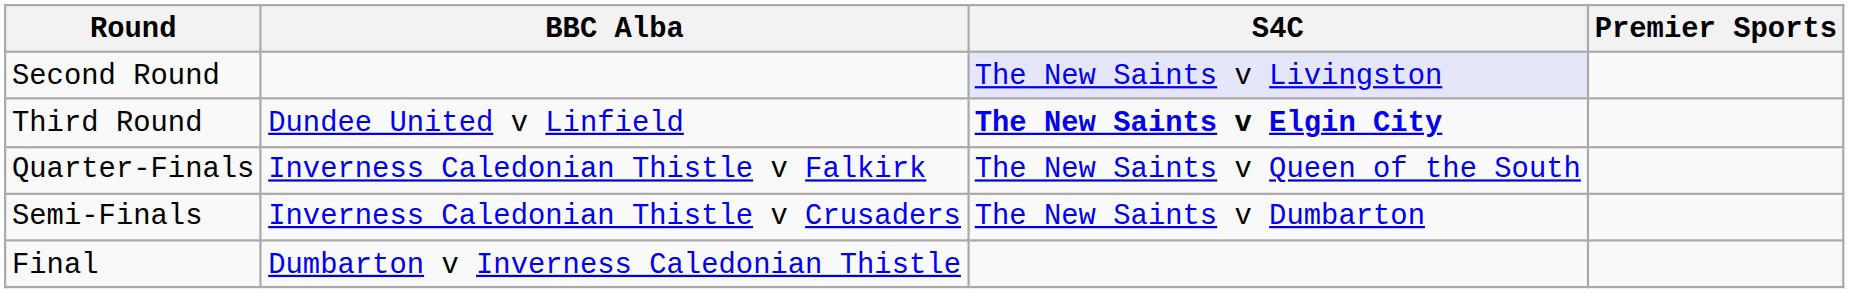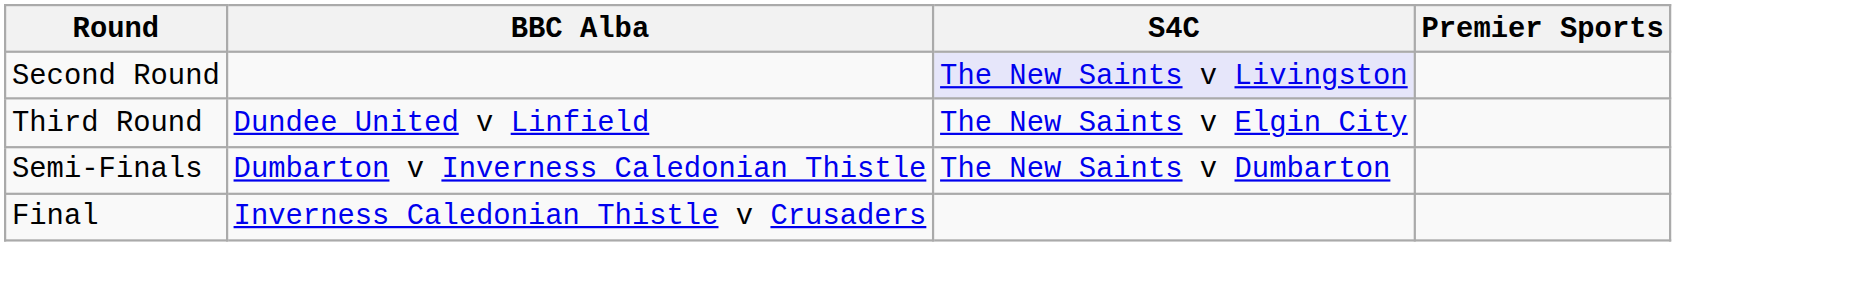 <table class="wikitable">
 <tr>
 <th>Round</th>
 <th>BBC Alba</th>
 <th>S4C</th>
 <th>Premier Sports</th>
 </tr>
 <tr>
 <td>Second Round</td>
 <td></td>
 <td style="background: lavender;"><a href='#'>The New Saints</a> v <a href='#'>Livingston</a></td>
 <td></td>
 </tr>
 <tr>
 <td>Third Round</td>
 <td><a href='#'>Dundee United</a> v <a href='#'>Linfield</a></td>
-<td><strong><a href='#'>The New Saints</a> v <a href='#'>Elgin City</a></strong></td>
-<td></td>
-</tr>
-<tr>
-<td>Quarter-Finals</td>
-<td><a href='#'>Inverness Caledonian Thistle</a> v <a href='#'>Falkirk</a></td>
-<td><a href='#'>The New Saints</a> v <a href='#'>Queen of the South</a></td>
+<td><a href='#'>The New Saints</a> v <a href='#'>Elgin City</a></td>
 <td></td>
 </tr>
 <tr>
 <td>Semi-Finals</td>
-<td><a href='#'>Inverness Caledonian Thistle</a> v <a href='#'>Crusaders</a></td>
+<td><a href='#'>Dumbarton</a> v <a href='#'>Inverness Caledonian Thistle</a></td>
 <td><a href='#'>The New Saints</a> v <a href='#'>Dumbarton</a></td>
 <td></td>
 </tr>
 <tr>
 <td>Final</td>
-<td><a href='#'>Dumbarton</a> v <a href='#'>Inverness Caledonian Thistle</a></td>
+<td><a href='#'>Inverness Caledonian Thistle</a> v <a href='#'>Crusaders</a></td>
 <td></td>
 <td></td>
 </tr>
 </table>
